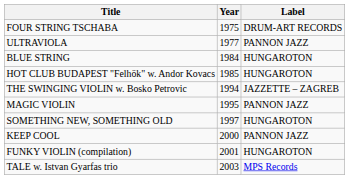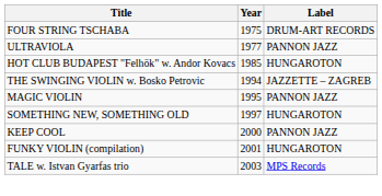 <table class="wikitable">
 <tr>
 <th>Title</th>
 <th>Year</th>
 <th>Label</th>
 </tr>
 <tr>
 <td>FOUR STRING TSCHABA</td>
 <td>1975</td>
 <td>DRUM-ART RECORDS</td>
 </tr>
 <tr>
 <td>ULTRAVIOLA</td>
 <td>1977</td>
 <td>PANNON JAZZ</td>
-</tr>
-<tr>
-<td>BLUE STRING</td>
-<td>1984</td>
-<td>HUNGAROTON</td>
 </tr>
 <tr>
 <td>HOT CLUB BUDAPEST "Felhök" w. Andor Kovacs</td>
 <td>1985</td>
 <td>HUNGAROTON</td>
 </tr>
 <tr>
 <td>THE SWINGING VIOLIN w. Bosko Petrovic</td>
 <td>1994</td>
 <td>JAZZETTE – ZAGREB</td>
 </tr>
 <tr>
 <td>MAGIC VIOLIN</td>
 <td>1995</td>
 <td>PANNON JAZZ</td>
 </tr>
 <tr>
 <td>SOMETHING NEW,  SOMETHING OLD</td>
 <td>1997</td>
 <td>HUNGAROTON</td>
 </tr>
 <tr>
 <td>KEEP COOL</td>
 <td>2000</td>
 <td>PANNON JAZZ</td>
 </tr>
 <tr>
 <td>FUNKY VIOLIN (compilation)</td>
 <td>2001</td>
 <td>HUNGAROTON</td>
 </tr>
 <tr>
 <td>TALE w. Istvan Gyarfas trio</td>
 <td>2003</td>
 <td><a href='#'>MPS Records</a></td>
 </tr>
 </table>
